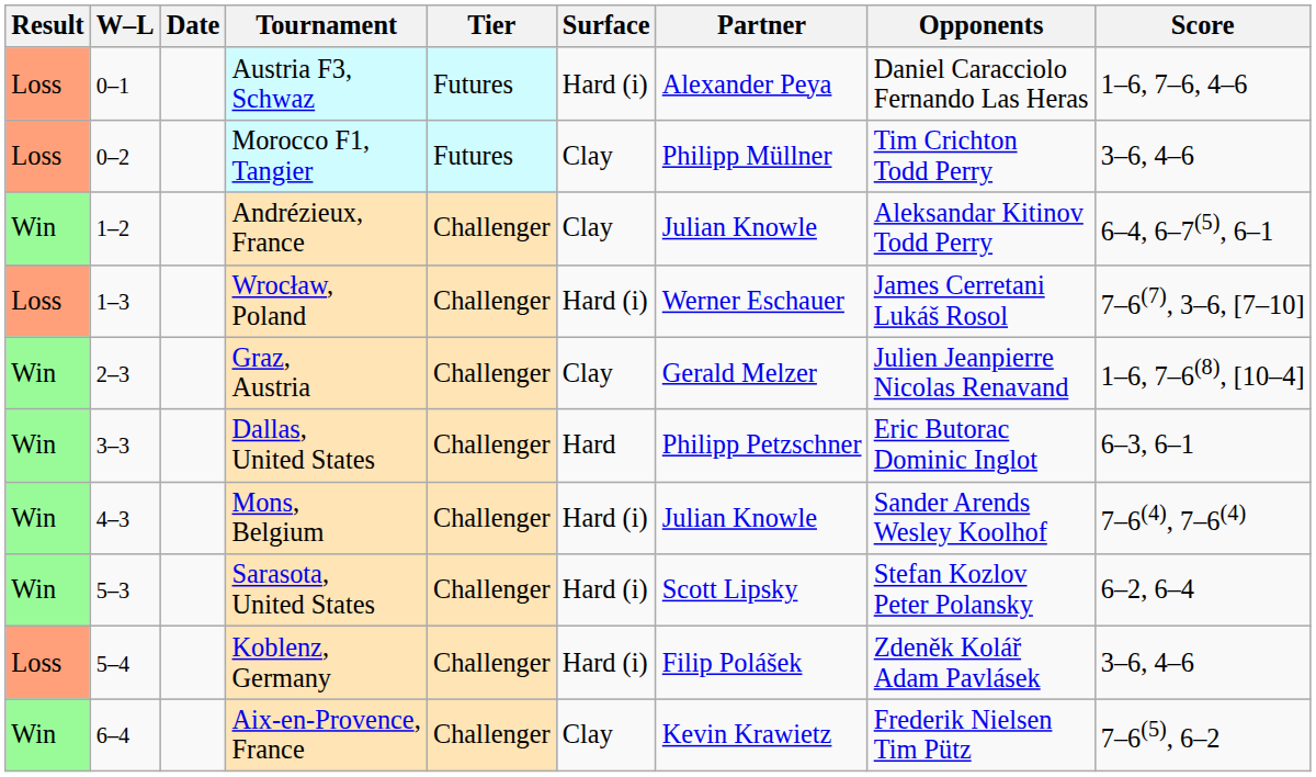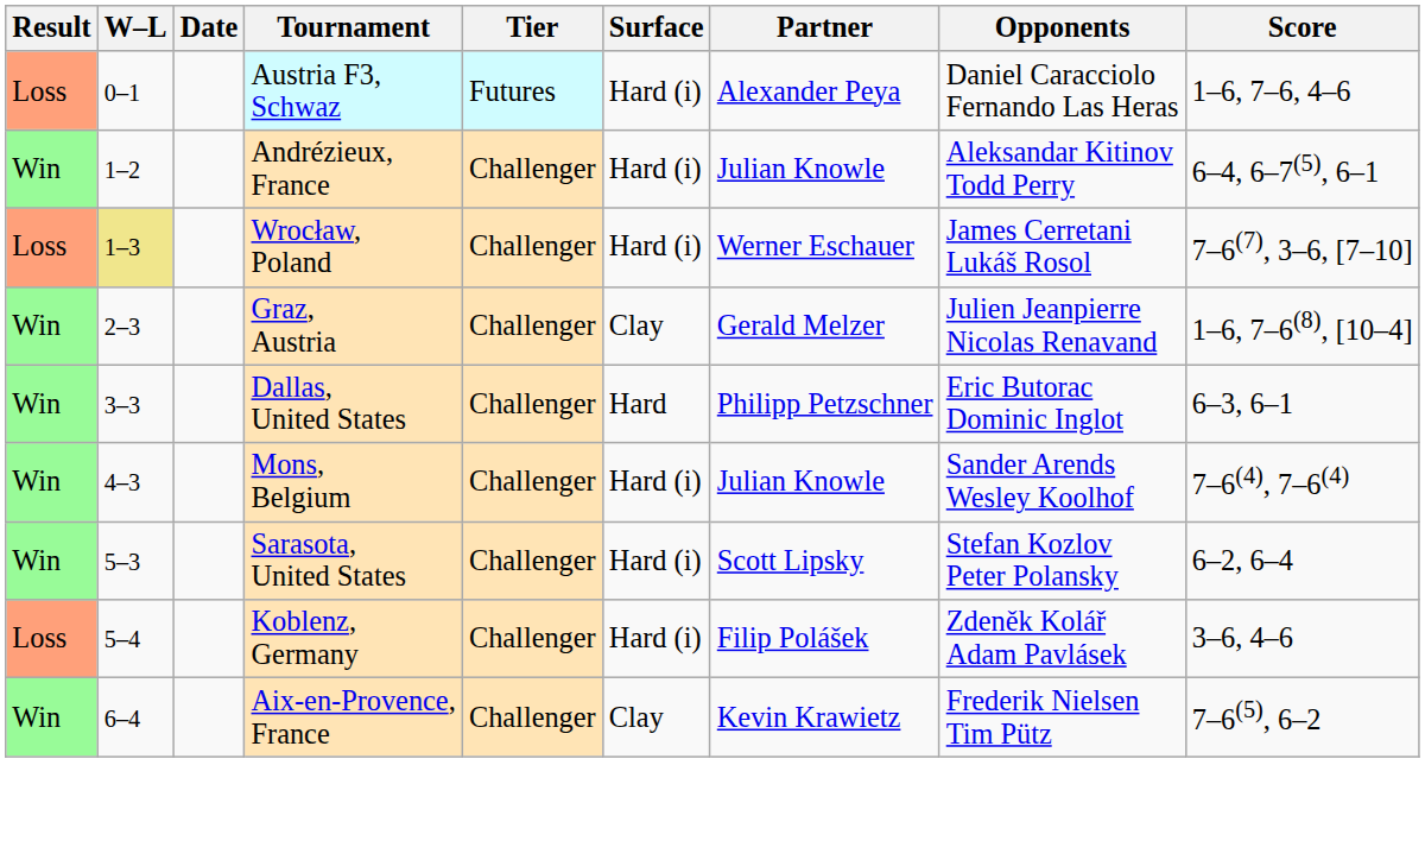 <table class="sortable wikitable nowrap">
 <tr>
 <th>Result</th>
 <th class="unsortable">W–L</th>
 <th>Date</th>
 <th>Tournament</th>
 <th>Tier</th>
 <th>Surface</th>
 <th>Partner</th>
 <th>Opponents</th>
 <th class="unsortable">Score</th>
 </tr>
 <tr>
 <td bgcolor=FFA07A>Loss</td>
 <td><small>0–1</small></td>
 <td></td>
 <td style="background:#cffcff;">Austria F3, <br> <a href='#'>Schwaz</a></td>
 <td style="background:#cffcff;">Futures</td>
 <td>Hard (i)</td>
 <td> <a href='#'>Alexander Peya</a></td>
 <td> Daniel Caracciolo<br> Fernando Las Heras</td>
 <td>1–6, 7–6, 4–6</td>
 </tr>
 <tr>
-<td bgcolor=FFA07A>Loss</td>
-<td><small>0–2</small></td>
-<td></td>
-<td style="background:#cffcff;">Morocco F1, <br> <a href='#'>Tangier</a></td>
-<td style="background:#cffcff;">Futures</td>
-<td>Clay</td>
-<td> <a href='#'>Philipp Müllner</a></td>
-<td> <a href='#'>Tim Crichton</a> <br> <a href='#'>Todd Perry</a></td>
-<td>3–6, 4–6</td>
-</tr>
-<tr>
 <td bgcolor=98FB98>Win</td>
 <td><small>1–2</small></td>
 <td></td>
 <td style="background:moccasin;">Andrézieux, <br> France</td>
 <td style="background:moccasin;">Challenger</td>
-<td>Clay</td>
+<td>Hard (i)</td>
 <td> <a href='#'>Julian Knowle</a></td>
 <td> <a href='#'>Aleksandar Kitinov</a><br> <a href='#'>Todd Perry</a></td>
 <td>6–4, 6–7<sup>(5)</sup>, 6–1</td>
 </tr>
 <tr>
 <td bgcolor=FFA07A>Loss</td>
-<td><small>1–3</small></td>
+<td style="background: khaki;"><small>1–3</small></td>
 <td></td>
 <td style="background:moccasin;"><a href='#'>Wrocław</a>, <br> Poland</td>
 <td style="background:moccasin;">Challenger</td>
 <td>Hard (i)</td>
 <td> <a href='#'>Werner Eschauer</a></td>
 <td> <a href='#'>James Cerretani</a><br> <a href='#'>Lukáš Rosol</a></td>
 <td>7–6<sup>(7)</sup>, 3–6, [7–10]</td>
 </tr>
 <tr>
 <td bgcolor=98FB98>Win</td>
 <td><small>2–3</small></td>
 <td></td>
 <td style="background:moccasin;"><a href='#'>Graz</a>, <br> Austria</td>
 <td style="background:moccasin;">Challenger</td>
 <td>Clay</td>
 <td> <a href='#'>Gerald Melzer</a></td>
 <td> <a href='#'>Julien Jeanpierre</a><br> <a href='#'>Nicolas Renavand</a></td>
 <td>1–6, 7–6<sup>(8)</sup>, [10–4]</td>
 </tr>
 <tr>
 <td bgcolor=98FB98>Win</td>
 <td><small>3–3</small></td>
 <td><a href='#'></a></td>
 <td style="background:moccasin;"><a href='#'>Dallas</a>, <br> United States</td>
 <td style="background:moccasin;">Challenger</td>
 <td>Hard</td>
 <td> <a href='#'>Philipp Petzschner</a></td>
 <td> <a href='#'>Eric Butorac</a><br> <a href='#'>Dominic Inglot</a></td>
 <td>6–3, 6–1</td>
 </tr>
 <tr>
 <td bgcolor=98fb98>Win</td>
 <td><small>4–3</small></td>
 <td><a href='#'></a></td>
 <td style="background:moccasin;"><a href='#'>Mons</a>, <br> Belgium</td>
 <td style="background:moccasin;">Challenger</td>
 <td>Hard (i)</td>
 <td> <a href='#'>Julian Knowle</a></td>
 <td> <a href='#'>Sander Arends</a><br> <a href='#'>Wesley Koolhof</a></td>
 <td>7–6<sup>(4)</sup>, 7–6<sup>(4)</sup></td>
 </tr>
 <tr>
 <td bgcolor=98fb98>Win</td>
 <td><small>5–3</small></td>
 <td><a href='#'></a></td>
 <td style="background:moccasin;"><a href='#'>Sarasota</a>, <br> United States</td>
 <td style="background:moccasin;">Challenger</td>
 <td>Hard (i)</td>
 <td> <a href='#'>Scott Lipsky</a></td>
 <td> <a href='#'>Stefan Kozlov</a><br> <a href='#'>Peter Polansky</a></td>
 <td>6–2, 6–4</td>
 </tr>
 <tr>
 <td bgcolor=FFA07A>Loss</td>
 <td><small>5–4</small></td>
 <td><a href='#'></a></td>
 <td style="background:moccasin;"><a href='#'>Koblenz</a>, <br> Germany</td>
 <td style="background:moccasin;">Challenger</td>
 <td>Hard (i)</td>
 <td> <a href='#'>Filip Polášek</a></td>
 <td> <a href='#'>Zdeněk Kolář</a><br> <a href='#'>Adam Pavlásek</a></td>
 <td>3–6, 4–6</td>
 </tr>
 <tr>
 <td bgcolor=98fb98>Win</td>
 <td><small>6–4</small></td>
 <td><a href='#'></a></td>
 <td style="background:moccasin;"><a href='#'>Aix-en-Provence</a>, <br> France</td>
 <td style="background:moccasin;">Challenger</td>
 <td>Clay</td>
 <td> <a href='#'>Kevin Krawietz</a></td>
 <td> <a href='#'>Frederik Nielsen</a><br> <a href='#'>Tim Pütz</a></td>
 <td>7–6<sup>(5)</sup>, 6–2</td>
 </tr>
 </table>
